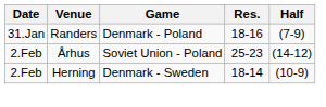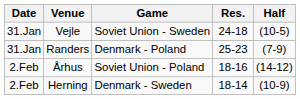 <table class="wikitable" style="text-align:center;">
 <tr>
 <th width="45px">Date</th>
 <th>Venue</th>
 <th>Game</th>
 <th width="50px">Res.</th>
 <th>Half</th>
 </tr>
 <tr>
 <td>31.Jan</td>
+<td>Vejle</td>
+<td align="left">Soviet  Union - Sweden</td>
+<td>24-18</td>
+<td>(10-5)</td>
+</tr>
+<tr>
+<td>31.Jan</td>
 <td>Randers</td>
 <td align="left">Denmark - Poland</td>
-<td>18-16</td>
+<td>25-23</td>
 <td>(7-9)</td>
 </tr>
 <tr>
 <td>2.Feb</td>
 <td>Århus</td>
 <td align="left">Soviet Union - Poland</td>
-<td>25-23</td>
+<td>18-16</td>
 <td>(14-12)</td>
 </tr>
 <tr>
 <td>2.Feb</td>
 <td>Herning</td>
 <td align="left">Denmark - Sweden</td>
 <td>18-14</td>
 <td>(10-9)</td>
 </tr>
 </table>
